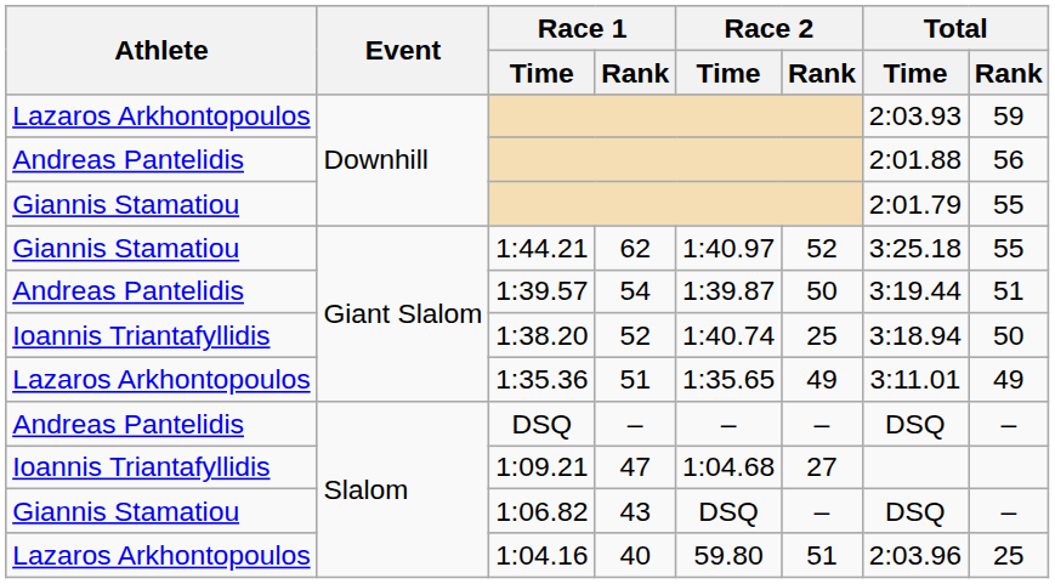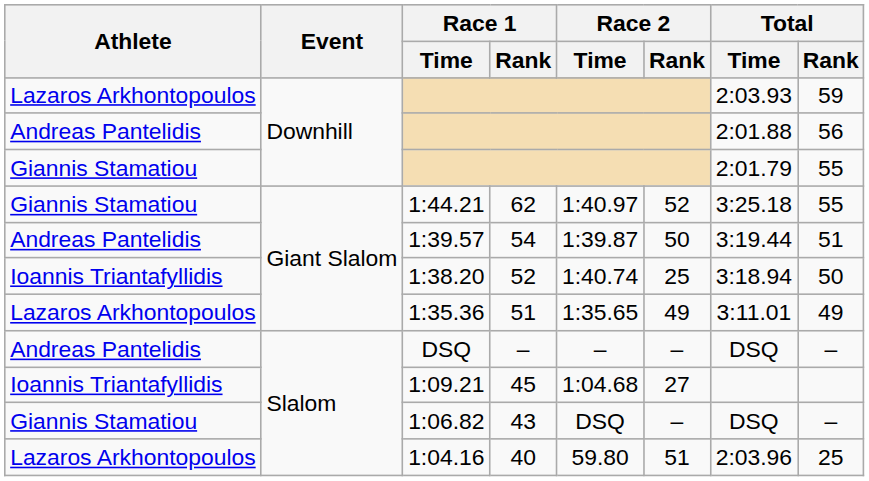 <table class="wikitable" style="font-size:90%">
 <tr>
 <th rowspan="2">Athlete</th>
 <th rowspan="2">Event</th>
 <th colspan="2">Race 1</th>
 <th colspan="2">Race 2</th>
 <th colspan="2">Total</th>
 </tr>
 <tr>
 <th>Time</th>
 <th>Rank</th>
 <th>Time</th>
 <th>Rank</th>
 <th>Time</th>
 <th>Rank</th>
 </tr>
 <tr>
 <td><a href='#'>Lazaros Arkhontopoulos</a></td>
 <td rowspan="3">Downhill</td>
 <td colspan="4" bgcolor="wheat"></td>
 <td align="center">2:03.93</td>
 <td align="center">59</td>
 </tr>
 <tr>
 <td><a href='#'>Andreas Pantelidis</a></td>
 <td colspan="4" bgcolor="wheat"></td>
 <td align="center">2:01.88</td>
 <td align="center">56</td>
 </tr>
 <tr>
 <td><a href='#'>Giannis Stamatiou</a></td>
 <td colspan="4" bgcolor="wheat"></td>
 <td align="center">2:01.79</td>
 <td align="center">55</td>
 </tr>
 <tr>
 <td><a href='#'>Giannis Stamatiou</a></td>
 <td rowspan="4">Giant Slalom</td>
 <td align="center">1:44.21</td>
 <td align="center">62</td>
 <td align="center">1:40.97</td>
 <td align="center">52</td>
 <td align="center">3:25.18</td>
 <td align="center">55</td>
 </tr>
 <tr>
 <td><a href='#'>Andreas Pantelidis</a></td>
 <td align="center">1:39.57</td>
 <td align="center">54</td>
 <td align="center">1:39.87</td>
 <td align="center">50</td>
 <td align="center">3:19.44</td>
 <td align="center">51</td>
 </tr>
 <tr>
 <td><a href='#'>Ioannis Triantafyllidis</a></td>
 <td align="center">1:38.20</td>
 <td align="center">52</td>
 <td align="center">1:40.74</td>
 <td align="center">25</td>
 <td align="center">3:18.94</td>
 <td align="center">50</td>
 </tr>
 <tr>
 <td><a href='#'>Lazaros Arkhontopoulos</a></td>
 <td align="center">1:35.36</td>
 <td align="center">51</td>
 <td align="center">1:35.65</td>
 <td align="center">49</td>
 <td align="center">3:11.01</td>
 <td align="center">49</td>
 </tr>
 <tr>
 <td><a href='#'>Andreas Pantelidis</a></td>
 <td rowspan="4">Slalom</td>
 <td align="center">DSQ</td>
 <td align="center">–</td>
 <td align="center">–</td>
 <td align="center">–</td>
 <td align="center">DSQ</td>
 <td align="center">–</td>
 </tr>
 <tr>
 <td><a href='#'>Ioannis Triantafyllidis</a></td>
 <td align="center">1:09.21</td>
-<td align="center">47</td>
+<td align="center">45</td>
 <td align="center">1:04.68</td>
 <td align="center">27</td>
 <td align="center"></td>
 <td align="center"></td>
 </tr>
 <tr>
 <td><a href='#'>Giannis Stamatiou</a></td>
 <td align="center">1:06.82</td>
 <td align="center">43</td>
 <td align="center">DSQ</td>
 <td align="center">–</td>
 <td align="center">DSQ</td>
 <td align="center">–</td>
 </tr>
 <tr>
 <td><a href='#'>Lazaros Arkhontopoulos</a></td>
 <td align="center">1:04.16</td>
 <td align="center">40</td>
 <td align="center">59.80</td>
 <td align="center">51</td>
 <td align="center">2:03.96</td>
 <td align="center">25</td>
 </tr>
 </table>
